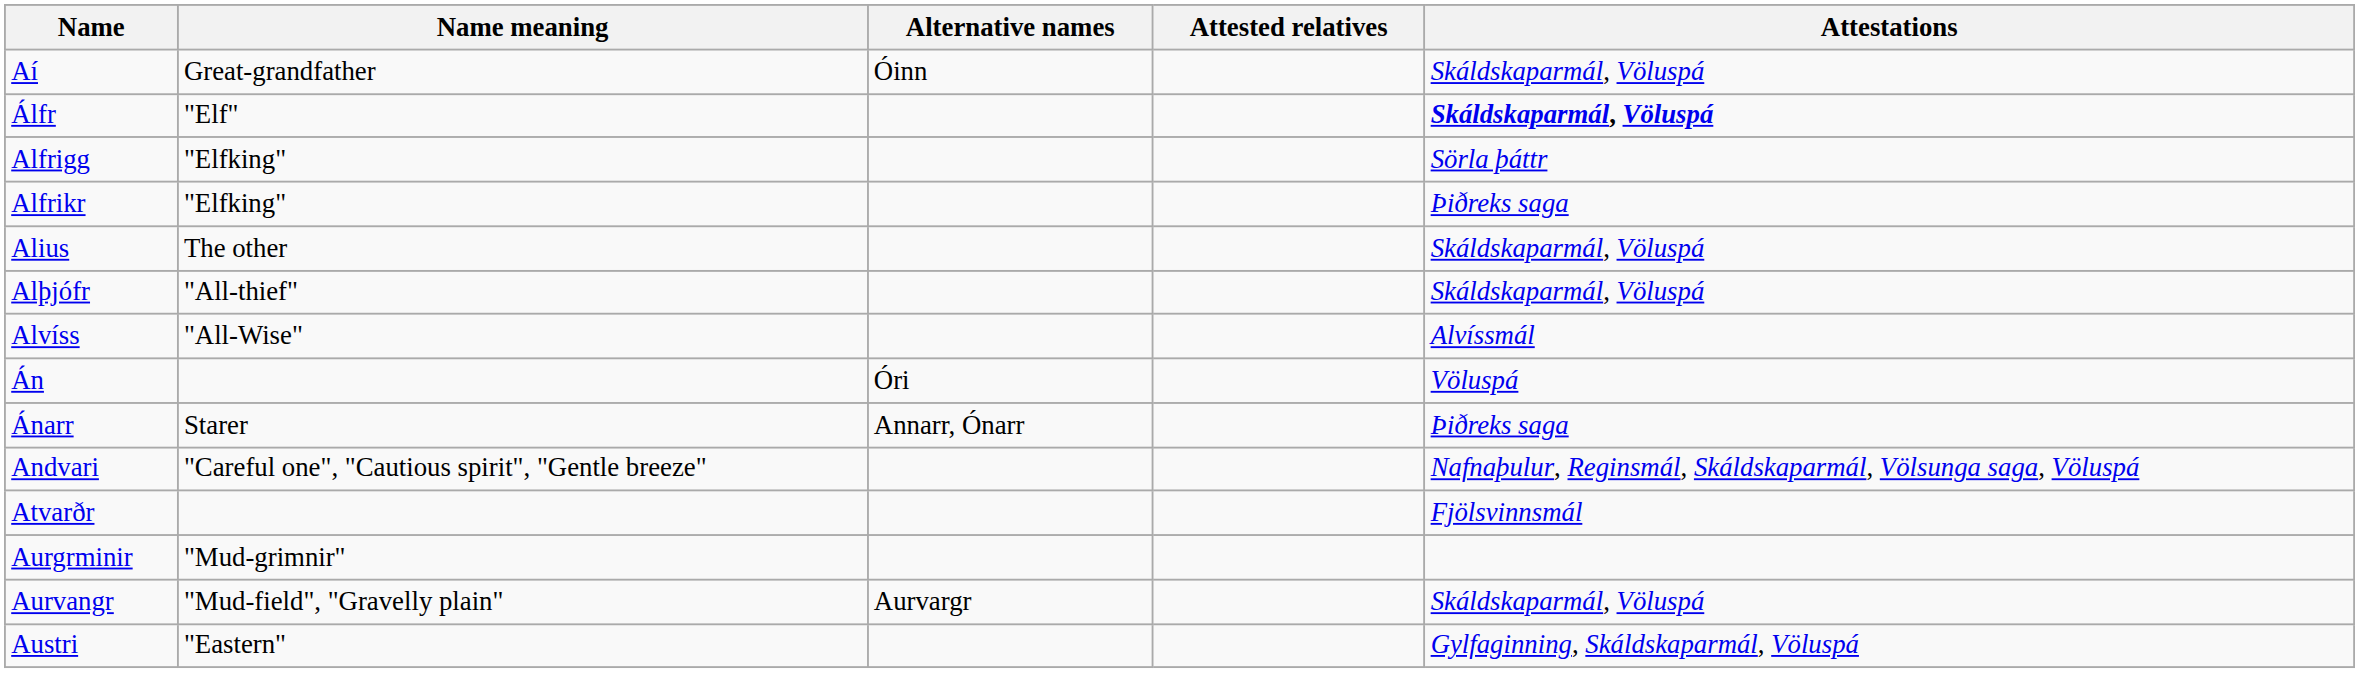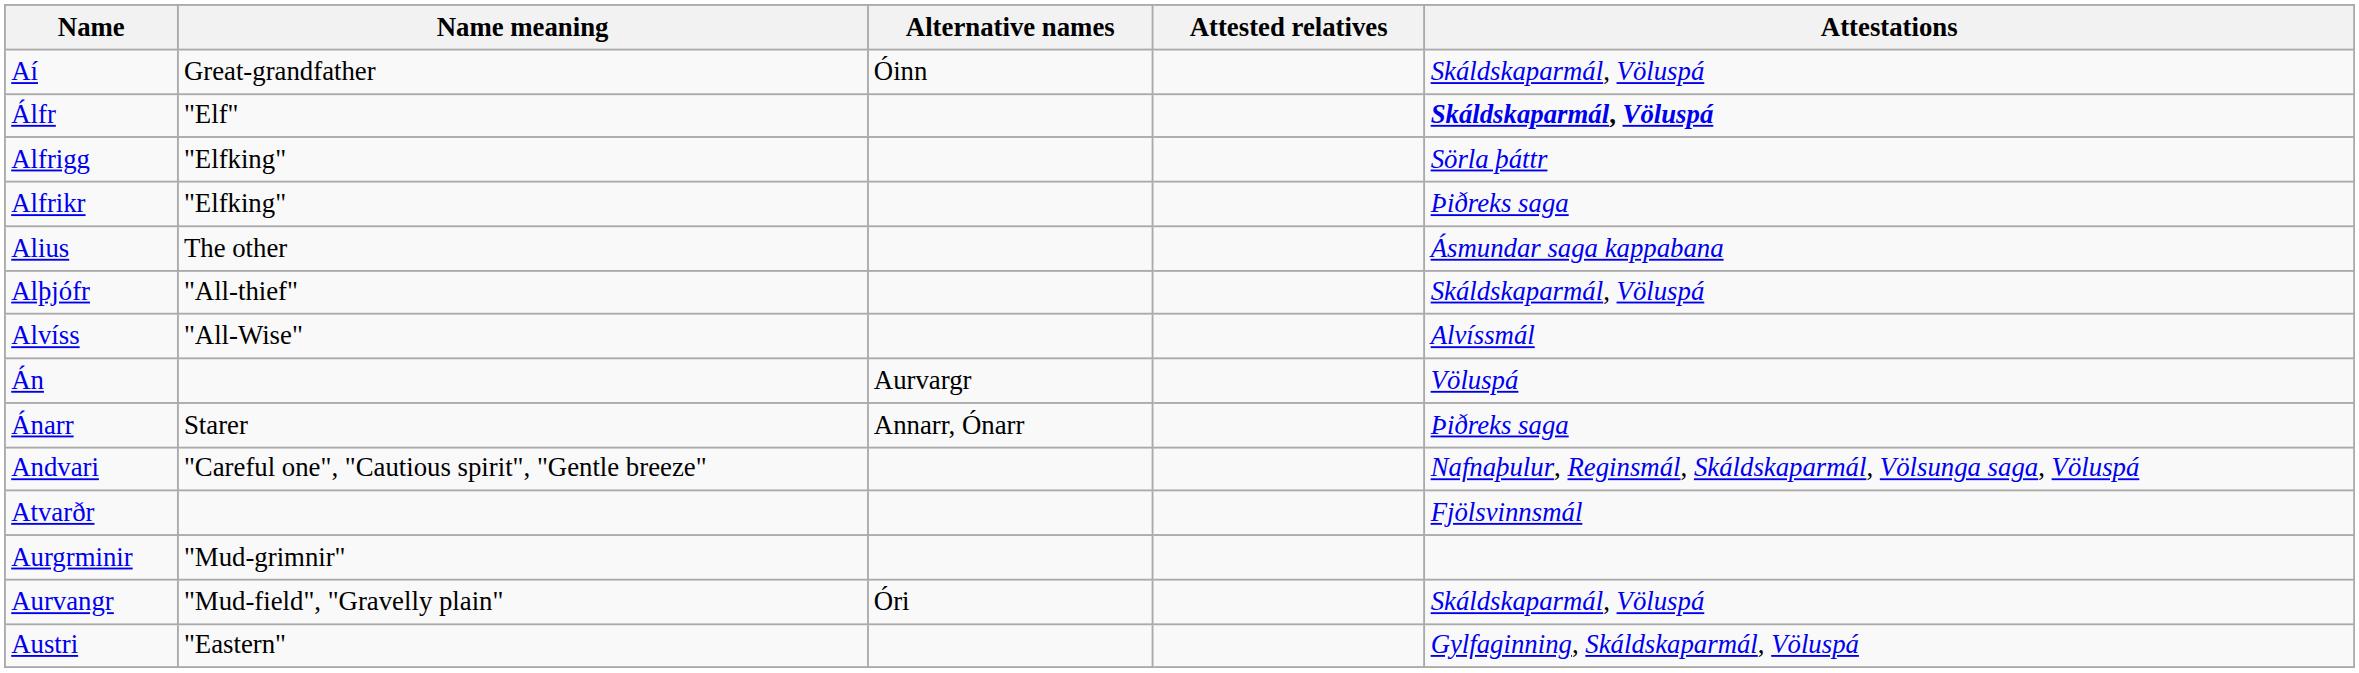 <table class="wikitable sortable" style="font-size: 90%; width: 100%">
 <tr>
 <th>Name</th>
 <th>Name meaning</th>
 <th>Alternative names</th>
 <th>Attested relatives</th>
 <th>Attestations</th>
 </tr>
 <tr>
 <td><a href='#'>Aí</a></td>
 <td>Great-grandfather</td>
 <td>Óinn</td>
 <td></td>
 <td><em><a href='#'>Skáldskaparmál</a></em>, <em><a href='#'>Völuspá</a></em></td>
 </tr>
 <tr>
 <td><a href='#'>Álfr</a></td>
 <td>"Elf"</td>
 <td></td>
 <td></td>
 <td><strong><em><a href='#'>Skáldskaparmál</a></em>, <em><a href='#'>Völuspá</a></em></strong></td>
 </tr>
 <tr>
 <td><a href='#'>Alfrigg</a></td>
 <td>"Elfking"</td>
 <td></td>
 <td></td>
 <td><em><a href='#'>Sörla þáttr</a></em></td>
 </tr>
 <tr>
 <td><a href='#'>Alfrikr</a></td>
 <td>"Elfking"</td>
 <td></td>
 <td></td>
 <td><em><a href='#'>Þiðreks saga</a></em></td>
 </tr>
 <tr>
 <td><a href='#'>Alius</a></td>
 <td>The other</td>
 <td></td>
 <td></td>
-<td><em><a href='#'>Skáldskaparmál</a></em>, <em><a href='#'>Völuspá</a></em></td>
+<td><em><a href='#'>Ásmundar saga kappabana</a></em></td>
 </tr>
 <tr>
 <td><a href='#'>Alþjófr</a></td>
 <td>"All-thief"</td>
 <td></td>
 <td></td>
 <td><em><a href='#'>Skáldskaparmál</a></em>, <em><a href='#'>Völuspá</a></em></td>
 </tr>
 <tr>
 <td><a href='#'>Alvíss</a></td>
 <td>"All-Wise"</td>
 <td></td>
 <td></td>
 <td><em><a href='#'>Alvíssmál</a></em></td>
 </tr>
 <tr>
 <td><a href='#'>Án</a></td>
 <td></td>
-<td>Óri</td>
+<td>Aurvargr</td>
 <td></td>
 <td><em><a href='#'>Völuspá</a></em></td>
 </tr>
 <tr>
 <td><a href='#'>Ánarr</a></td>
 <td>Starer</td>
 <td>Annarr, Ónarr</td>
 <td></td>
 <td><em><a href='#'>Þiðreks saga</a></em></td>
 </tr>
 <tr>
 <td><a href='#'>Andvari</a></td>
 <td>"Careful one", "Cautious spirit", "Gentle breeze"</td>
 <td></td>
 <td></td>
 <td><em><a href='#'>Nafnaþulur</a></em>, <em><a href='#'>Reginsmál</a></em>, <em><a href='#'>Skáldskaparmál</a></em>, <em><a href='#'>Völsunga saga</a></em>, <em><a href='#'>Völuspá</a></em></td>
 </tr>
 <tr>
 <td><a href='#'>Atvarðr</a></td>
 <td></td>
 <td></td>
 <td></td>
 <td><em><a href='#'>Fjölsvinnsmál</a></em></td>
 </tr>
 <tr>
 <td><a href='#'>Aurgrminir</a></td>
 <td>"Mud-grimnir"</td>
 <td></td>
 <td></td>
 <td></td>
 </tr>
 <tr>
 <td><a href='#'>Aurvangr</a></td>
 <td>"Mud-field", "Gravelly plain"</td>
-<td>Aurvargr</td>
+<td>Óri</td>
 <td></td>
 <td><em><a href='#'>Skáldskaparmál</a></em>, <em><a href='#'>Völuspá</a></em></td>
 </tr>
 <tr>
 <td><a href='#'>Austri</a></td>
 <td>"Eastern"</td>
 <td></td>
 <td></td>
 <td><em><a href='#'>Gylfaginning</a></em>, <em><a href='#'>Skáldskaparmál</a></em>, <em><a href='#'>Völuspá</a></em></td>
 </tr>
 </table>
